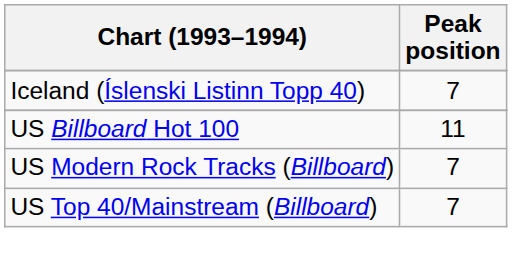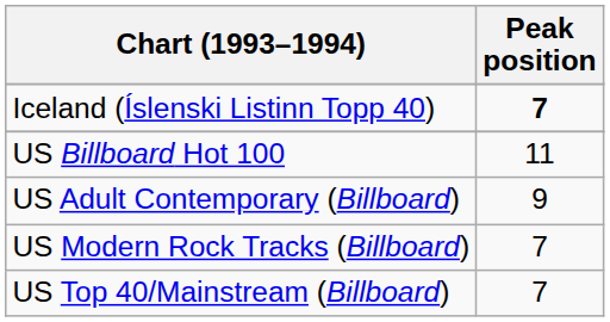 <table class="wikitable sortable">
 <tr>
 <th>Chart (1993–1994)</th>
 <th>Peak<br>position</th>
 </tr>
 <tr>
 </tr>
 <tr>
 <td>Iceland (<a href='#'>Íslenski Listinn Topp 40</a>)</td>
-<td style="text-align:center;">7</td>
+<td style="text-align:center;"><strong>7</strong></td>
 </tr>
 <tr>
 </tr>
 <tr>
 <td>US <a href='#'><em>Billboard</em> Hot 100</a></td>
 <td style="text-align:center;">11</td>
+</tr>
+<tr>
+<td>US <a href='#'>Adult Contemporary</a> (<em><a href='#'>Billboard</a></em>)</td>
+<td style="text-align:center;">9</td>
 </tr>
 <tr>
 <td>US <a href='#'>Modern Rock Tracks</a> (<em><a href='#'>Billboard</a></em>)</td>
 <td style="text-align:center;">7</td>
 </tr>
 <tr>
 <td>US <a href='#'>Top 40/Mainstream</a> (<em><a href='#'>Billboard</a></em>)</td>
 <td style="text-align:center;">7</td>
 </tr>
 </table>
